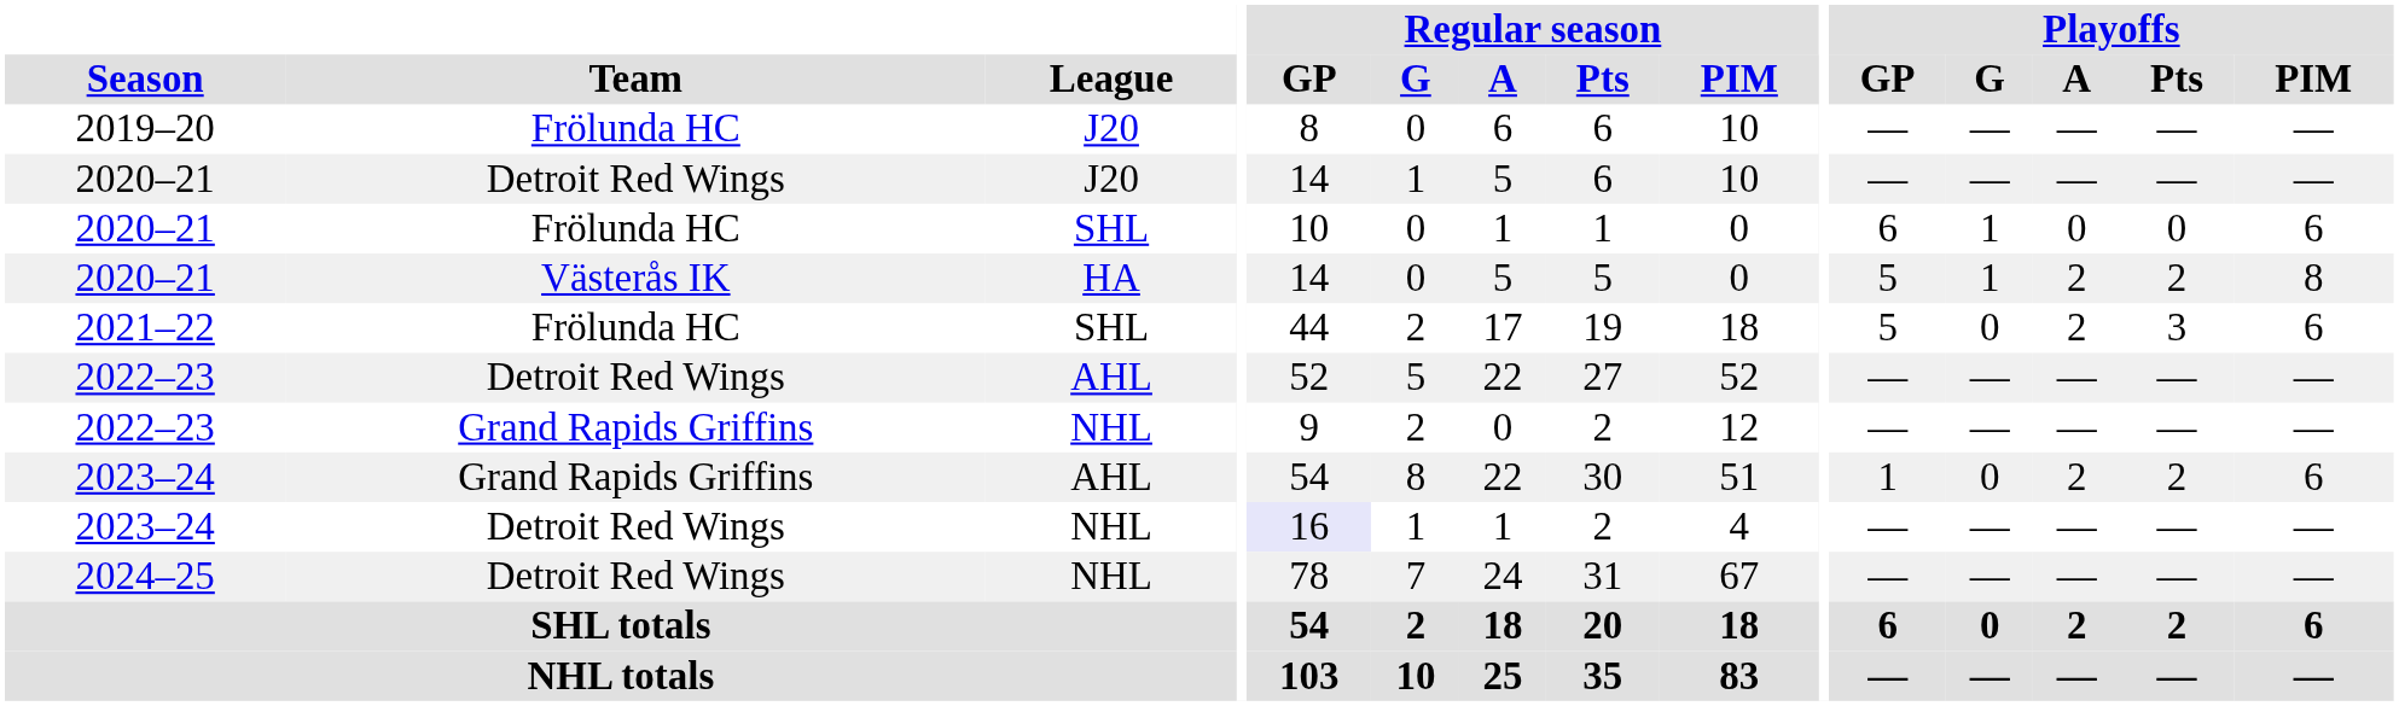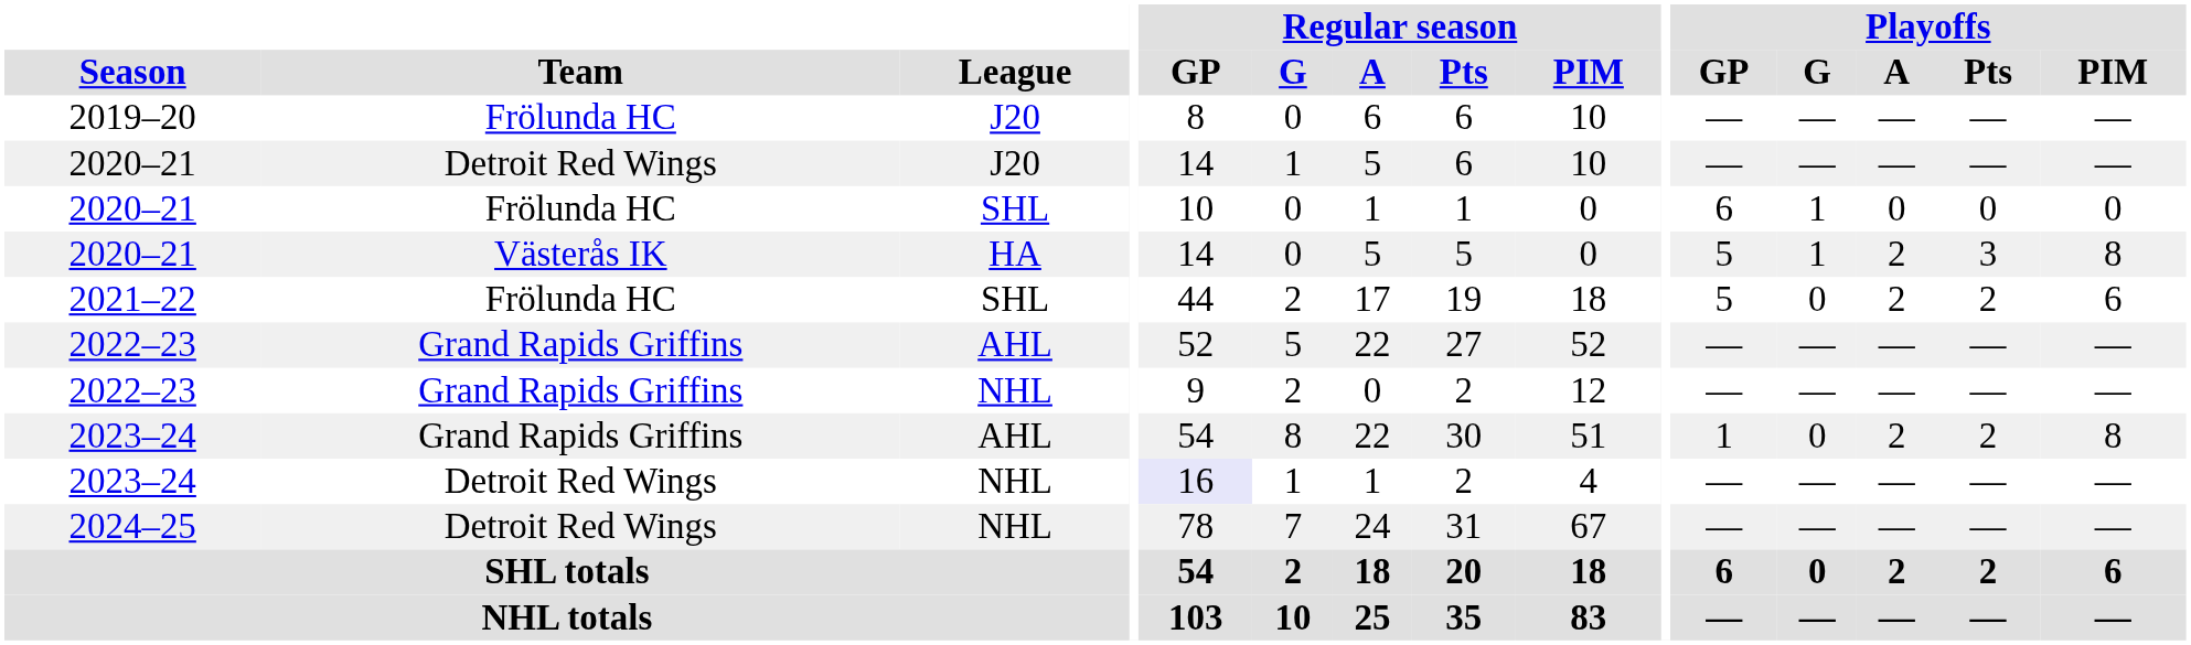 <table border="0" cellpadding="1" cellspacing="0" style="text-align:center; width:60em;">
 <tr bgcolor="#e0e0e0">
 <th colspan="3" bgcolor="#ffffff"></th>
 <th rowspan="99" bgcolor="#ffffff"></th>
 <th colspan="5"><a href='#'>Regular season</a></th>
 <th rowspan="99" bgcolor="#ffffff"></th>
 <th colspan="5"><a href='#'>Playoffs</a></th>
 </tr>
 <tr bgcolor="#e0e0e0">
 <th><a href='#'>Season</a></th>
 <th>Team</th>
 <th>League</th>
 <th>GP</th>
 <th><a href='#'>G</a></th>
 <th><a href='#'>A</a></th>
 <th><a href='#'>Pts</a></th>
 <th><a href='#'>PIM</a></th>
 <th>GP</th>
 <th>G</th>
 <th>A</th>
 <th>Pts</th>
 <th>PIM</th>
 </tr>
 <tr>
 <td>2019–20</td>
 <td><a href='#'>Frölunda HC</a></td>
 <td><a href='#'>J20</a></td>
 <td>8</td>
 <td>0</td>
 <td>6</td>
 <td>6</td>
 <td>10</td>
 <td>—</td>
 <td>—</td>
 <td>—</td>
 <td>—</td>
 <td>—</td>
 </tr>
 <tr bgcolor="#f0f0f0">
 <td>2020–21</td>
 <td>Detroit Red Wings</td>
 <td>J20</td>
 <td>14</td>
 <td>1</td>
 <td>5</td>
 <td>6</td>
 <td>10</td>
 <td>—</td>
 <td>—</td>
 <td>—</td>
 <td>—</td>
 <td>—</td>
 </tr>
 <tr>
 <td><a href='#'>2020–21</a></td>
 <td>Frölunda HC</td>
 <td><a href='#'>SHL</a></td>
 <td>10</td>
 <td>0</td>
 <td>1</td>
 <td>1</td>
 <td>0</td>
 <td>6</td>
 <td>1</td>
 <td>0</td>
 <td>0</td>
-<td>6</td>
+<td>0</td>
 </tr>
 <tr bgcolor="#f0f0f0">
 <td><a href='#'>2020–21</a></td>
 <td><a href='#'>Västerås IK</a></td>
 <td><a href='#'>HA</a></td>
 <td>14</td>
 <td>0</td>
 <td>5</td>
 <td>5</td>
 <td>0</td>
 <td>5</td>
 <td>1</td>
 <td>2</td>
-<td>2</td>
+<td>3</td>
 <td>8</td>
 </tr>
 <tr>
 <td><a href='#'>2021–22</a></td>
 <td>Frölunda HC</td>
 <td>SHL</td>
 <td>44</td>
 <td>2</td>
 <td>17</td>
 <td>19</td>
 <td>18</td>
 <td>5</td>
 <td>0</td>
 <td>2</td>
-<td>3</td>
+<td>2</td>
 <td>6</td>
 </tr>
 <tr bgcolor="#f0f0f0">
 <td><a href='#'>2022–23</a></td>
-<td>Detroit Red Wings</td>
+<td><a href='#'>Grand Rapids Griffins</a></td>
 <td><a href='#'>AHL</a></td>
 <td>52</td>
 <td>5</td>
 <td>22</td>
 <td>27</td>
 <td>52</td>
 <td>—</td>
 <td>—</td>
 <td>—</td>
 <td>—</td>
 <td>—</td>
 </tr>
 <tr>
 <td><a href='#'>2022–23</a></td>
 <td><a href='#'>Grand Rapids Griffins</a></td>
 <td><a href='#'>NHL</a></td>
 <td>9</td>
 <td>2</td>
 <td>0</td>
 <td>2</td>
 <td>12</td>
 <td>—</td>
 <td>—</td>
 <td>—</td>
 <td>—</td>
 <td>—</td>
 </tr>
 <tr bgcolor="#f0f0f0">
 <td><a href='#'>2023–24</a></td>
 <td>Grand Rapids Griffins</td>
 <td>AHL</td>
 <td>54</td>
 <td>8</td>
 <td>22</td>
 <td>30</td>
 <td>51</td>
 <td>1</td>
 <td>0</td>
 <td>2</td>
 <td>2</td>
-<td>6</td>
+<td>8</td>
 </tr>
 <tr>
 <td><a href='#'>2023–24</a></td>
 <td>Detroit Red Wings</td>
 <td>NHL</td>
 <td style="background: lavender;">16</td>
 <td>1</td>
 <td>1</td>
 <td>2</td>
 <td>4</td>
 <td>—</td>
 <td>—</td>
 <td>—</td>
 <td>—</td>
 <td>—</td>
 </tr>
 <tr bgcolor="#f0f0f0">
 <td><a href='#'>2024–25</a></td>
 <td>Detroit Red Wings</td>
 <td>NHL</td>
 <td>78</td>
 <td>7</td>
 <td>24</td>
 <td>31</td>
 <td>67</td>
 <td>—</td>
 <td>—</td>
 <td>—</td>
 <td>—</td>
 <td>—</td>
 </tr>
 <tr bgcolor="#e0e0e0">
 <th colspan="3">SHL totals</th>
 <th>54</th>
 <th>2</th>
 <th>18</th>
 <th>20</th>
 <th>18</th>
 <th>6</th>
 <th>0</th>
 <th>2</th>
 <th>2</th>
 <th>6</th>
 </tr>
 <tr bgcolor="#e0e0e0">
 <th colspan="3">NHL totals</th>
 <th>103</th>
 <th>10</th>
 <th>25</th>
 <th>35</th>
 <th>83</th>
 <th>—</th>
 <th>—</th>
 <th>—</th>
 <th>—</th>
 <th>—</th>
 </tr>
 </table>
